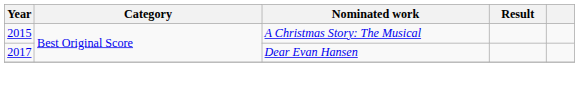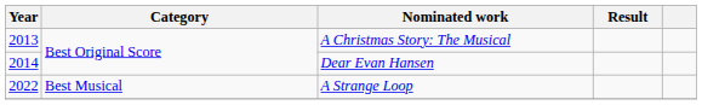 <table class="wikitable" style="width:85%;">
 <tr>
 <th width=5%>Year</th>
 <th style="width:40%;">Category</th>
 <th style="width:40%;">Nominated work</th>
 <th style="width:10%;">Result</th>
 <th width=5%></th>
 </tr>
 <tr>
-<td style="text-align:center;"><a href='#'>2015</a></td>
+<td style="text-align:center;"><a href='#'>2013</a></td>
 <td rowspan="2"><a href='#'>Best Original Score</a></td>
 <td><em><a href='#'>A Christmas Story: The Musical</a></em></td>
 <td></td>
 <td align="center"></td>
 </tr>
 <tr>
-<td style="text-align:center;"><a href='#'>2017</a></td>
+<td style="text-align:center;"><a href='#'>2014</a></td>
 <td><em><a href='#'>Dear Evan Hansen</a></em></td>
+<td></td>
+<td align="center"></td>
+</tr>
+<tr>
+<td style="text-align:center;"><a href='#'>2022</a></td>
+<td><a href='#'>Best Musical</a></td>
+<td><em><a href='#'>A Strange Loop</a></em> </td>
 <td></td>
 <td align="center"></td>
 </tr>
 <tr>
 </tr>
 </table>
